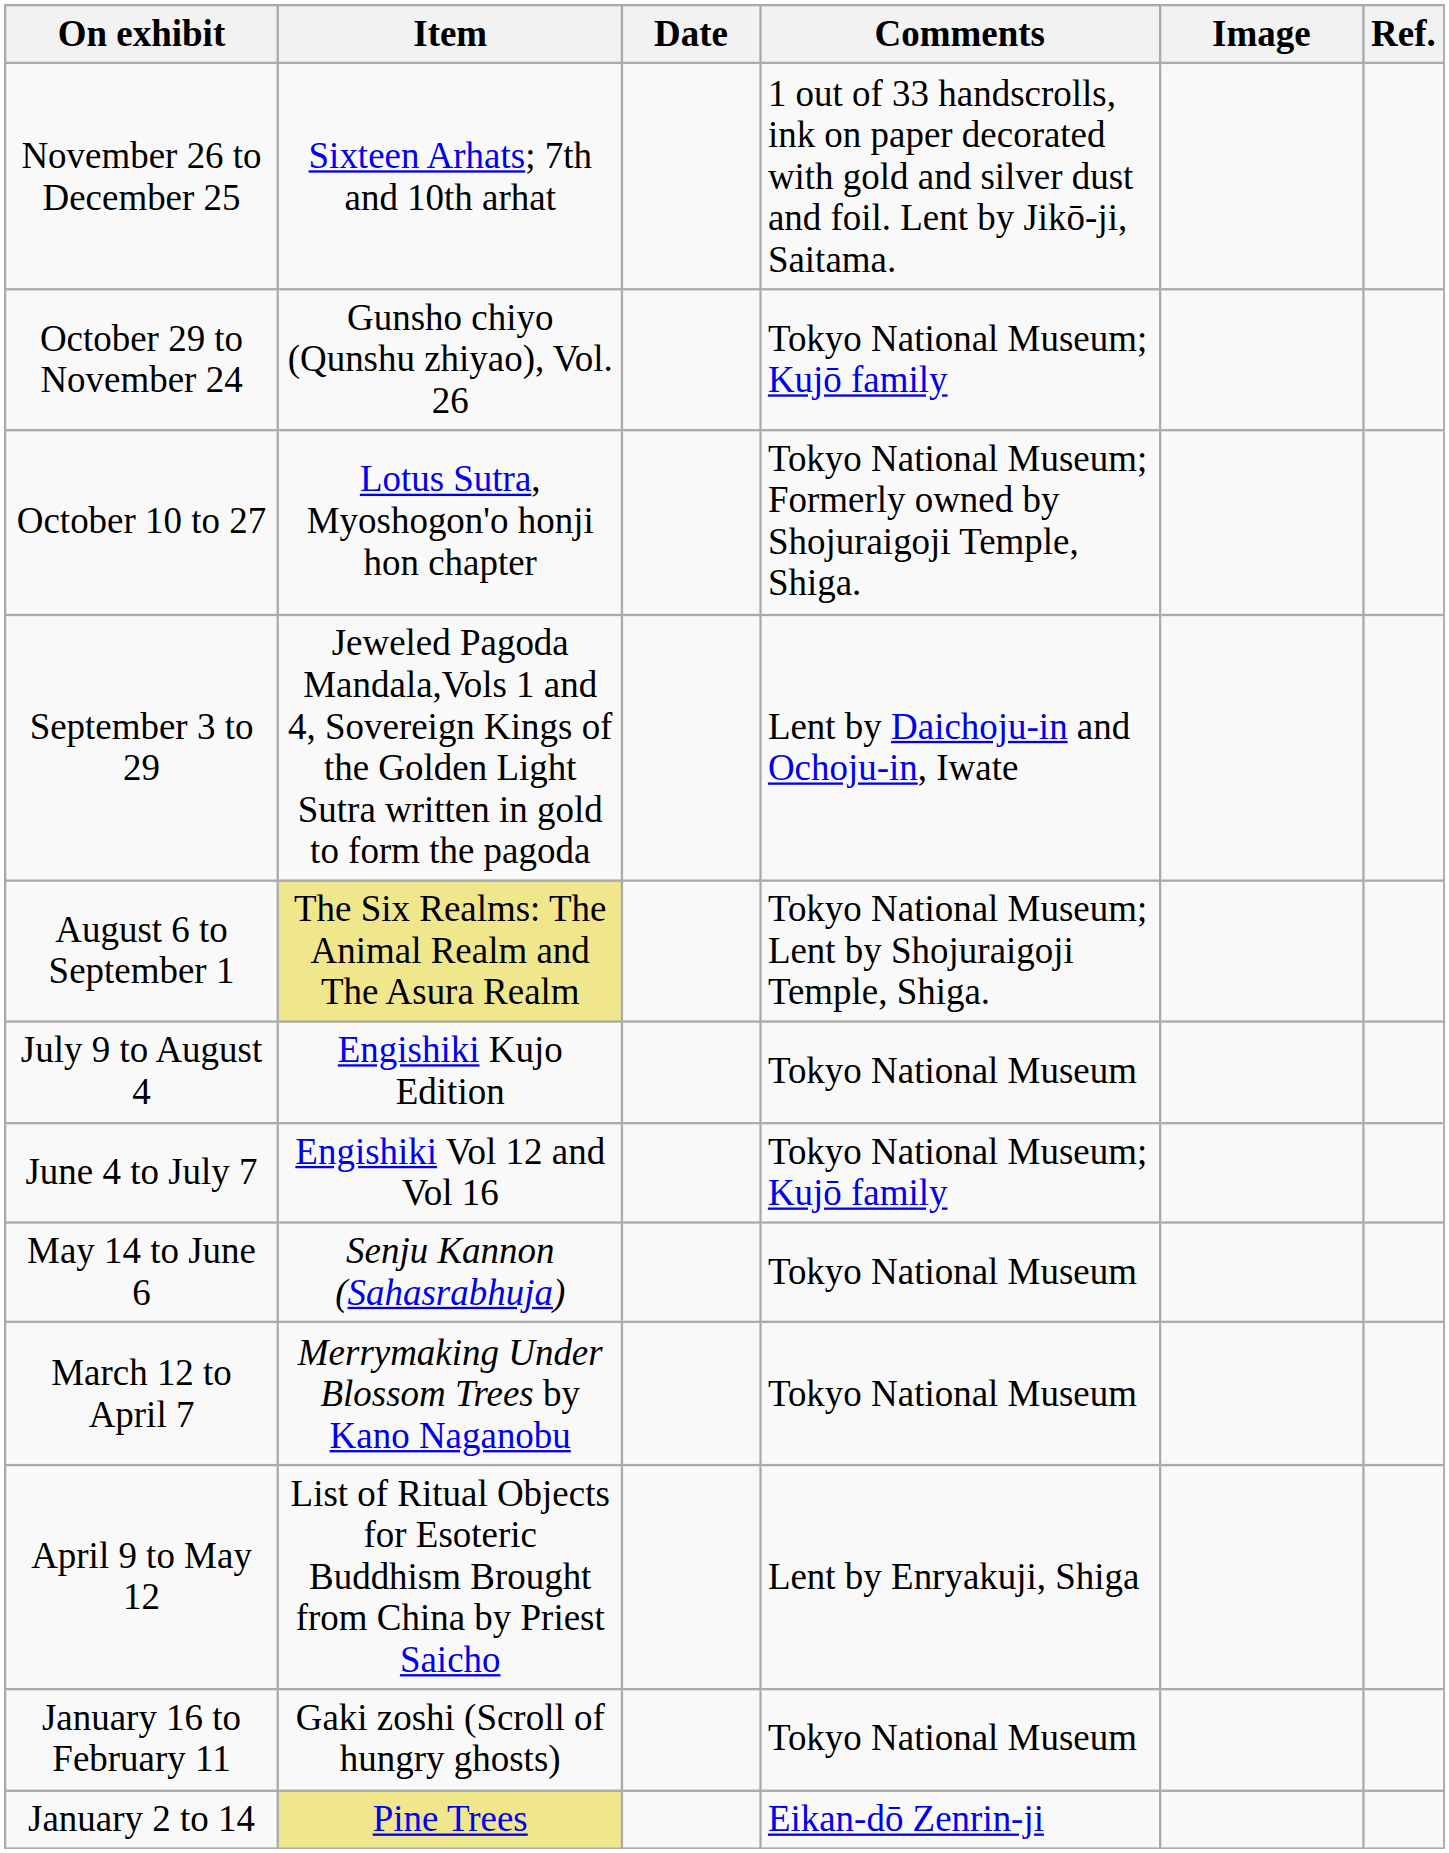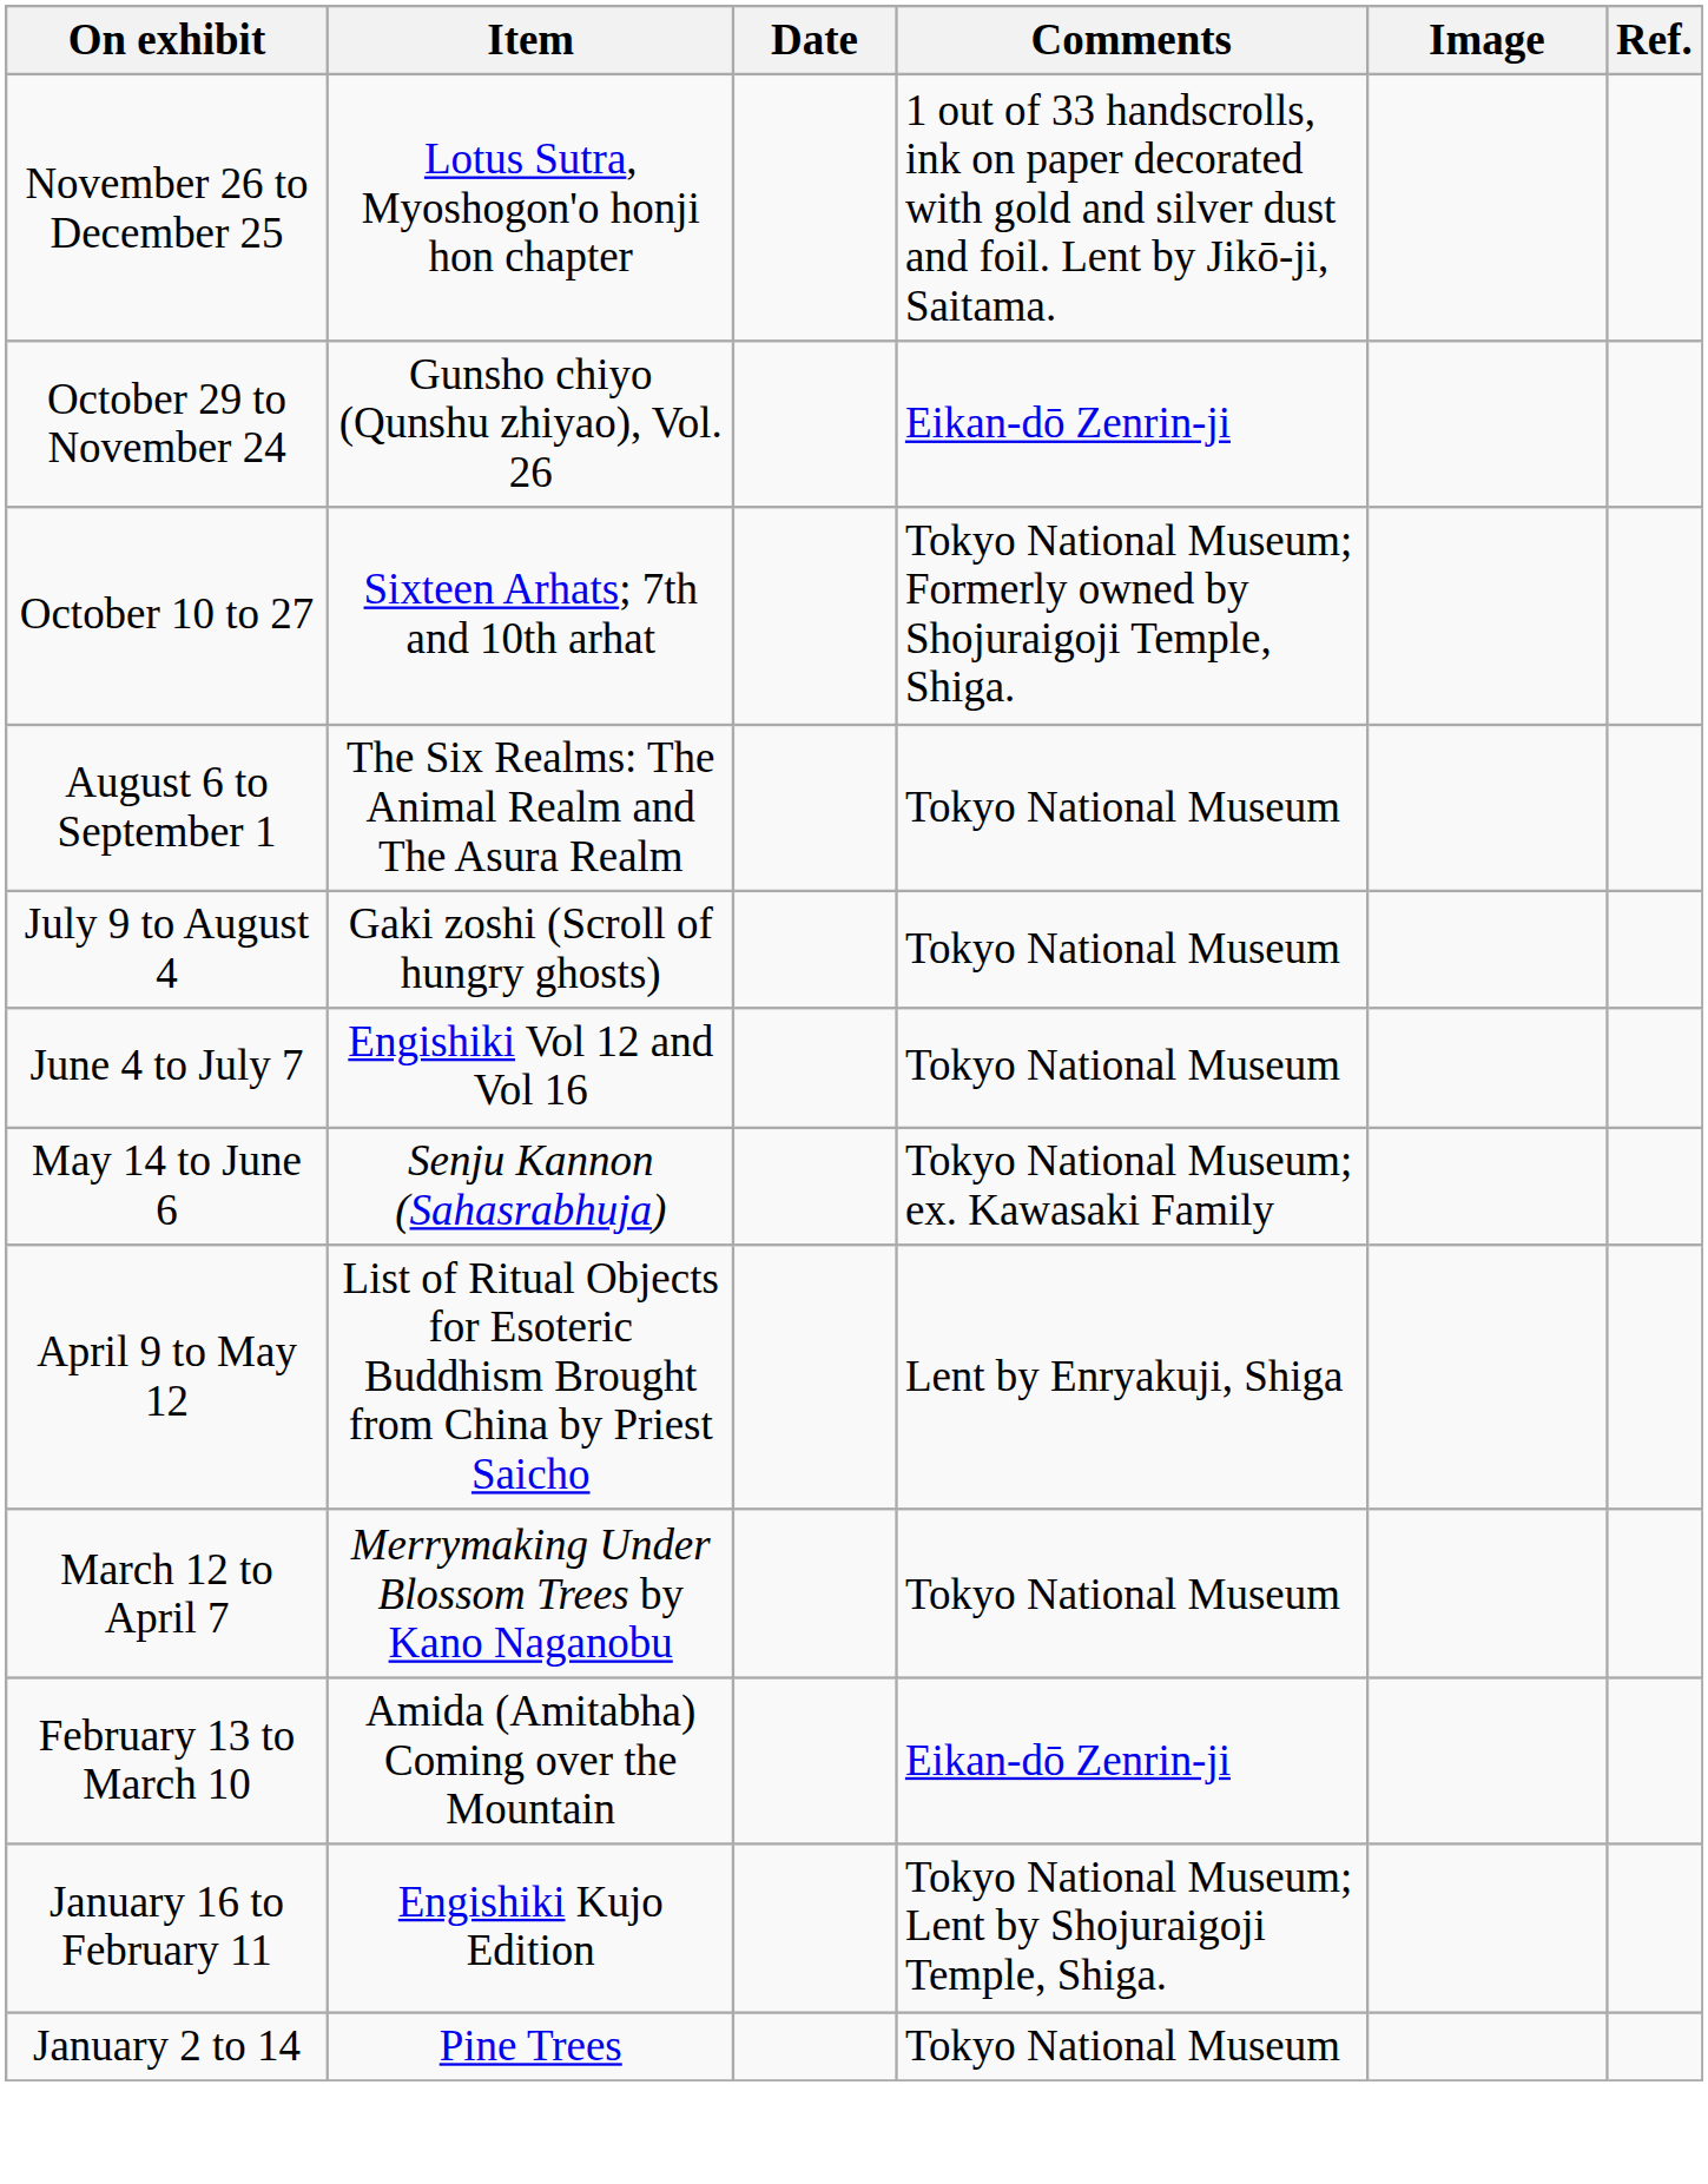 <table class="wikitable sortable"  style="width:100%;">
 <tr>
 <th width="20%" align="center">On exhibit</th>
 <th width="25%" align="center">Item</th>
 <th width="10%" align="center" data-sort-type="number">Date</th>
 <th width="30%" align="left" class="unsortable">Comments</th>
 <th width="20%" align="center" class="unsortable">Image</th>
 <th width="5%" align="center" class="unsortable">Ref.</th>
 </tr>
 <tr>
 <td align="center">November 26 to December 25</td>
-<td align="center"><a href='#'>Sixteen Arhats</a>; 7th and 10th arhat</td>
+<td align="center"><a href='#'>Lotus Sutra</a>, Myoshogon'o honji hon chapter</td>
 <td align="center"></td>
 <td>1 out of 33 handscrolls, ink on paper decorated with gold and silver dust and foil. Lent by Jikō-ji, Saitama.</td>
 <td></td>
 <td></td>
 </tr>
 <tr>
 <td align="center">October 29 to November 24</td>
 <td align="center">Gunsho chiyo (Qunshu zhiyao), Vol. 26</td>
 <td align="center"></td>
-<td>Tokyo National Museum; <a href='#'>Kujō family</a></td>
+<td><a href='#'>Eikan-dō Zenrin-ji</a></td>
 <td></td>
 <td></td>
 </tr>
 <tr>
 <td align="center">October 10 to 27</td>
-<td align="center"><a href='#'>Lotus Sutra</a>, Myoshogon'o honji hon chapter</td>
+<td align="center"><a href='#'>Sixteen Arhats</a>; 7th and 10th arhat</td>
 <td align="center"></td>
 <td>Tokyo National Museum; Formerly owned by Shojuraigoji Temple, Shiga.</td>
 <td> </td>
 <td></td>
 </tr>
 <tr>
-<td align="center">September 3 to 29</td>
-<td align="center">Jeweled Pagoda Mandala,Vols 1 and 4, Sovereign Kings of the Golden Light Sutra written in gold to form the pagoda</td>
+<td align="center">August 6 to September 1</td>
+<td align="center">The Six Realms: The Animal Realm and The Asura Realm</td>
 <td align="center"></td>
-<td>Lent by <a href='#'>Daichoju-in</a> and <a href='#'>Ochoju-in</a>, Iwate</td>
-<td></td>
-<td></td>
-</tr>
-<tr>
-<td align="center">August 6 to September 1</td>
-<td align="center" style="background: khaki;">The Six Realms: The Animal Realm and The Asura Realm</td>
-<td align="center"></td>
-<td>Tokyo National Museum; Lent by Shojuraigoji Temple, Shiga.</td>
+<td>Tokyo National Museum</td>
 <td></td>
 <td></td>
 </tr>
 <tr>
 <td align="center">July 9 to August 4</td>
-<td align="center"><a href='#'>Engishiki</a> Kujo Edition</td>
+<td align="center">Gaki zoshi (Scroll of hungry ghosts)</td>
 <td align="center"></td>
 <td>Tokyo National Museum</td>
 <td></td>
 <td></td>
 </tr>
 <tr>
 <td align="center">June 4 to July 7</td>
 <td align="center"><a href='#'>Engishiki</a> Vol 12 and Vol 16</td>
 <td align="center"></td>
-<td>Tokyo National Museum; <a href='#'>Kujō family</a></td>
+<td>Tokyo National Museum</td>
 <td></td>
 <td></td>
 </tr>
 <tr>
 <td align="center">May 14 to June 6</td>
 <td align="center"><em>Senju Kannon (<a href='#'>Sahasrabhuja</a>)</em></td>
 <td align="center"></td>
-<td>Tokyo National Museum</td>
+<td>Tokyo National Museum; ex. Kawasaki Family</td>
+<td></td>
+<td></td>
+</tr>
+<tr>
+<td align="center">April 9 to May 12</td>
+<td align="center">List of Ritual Objects for Esoteric Buddhism Brought from China by Priest <a href='#'>Saicho</a></td>
+<td align="center"></td>
+<td>Lent by Enryakuji, Shiga</td>
 <td></td>
 <td></td>
 </tr>
 <tr>
 <td align="center">March 12 to April 7</td>
 <td align="center"><em>Merrymaking Under Blossom Trees</em> by <a href='#'>Kano Naganobu</a></td>
 <td align="center"></td>
 <td>Tokyo National Museum</td>
 <td></td>
 <td></td>
 </tr>
 <tr>
-<td align="center">April 9 to May 12</td>
-<td align="center">List of Ritual Objects for Esoteric Buddhism Brought from China by Priest <a href='#'>Saicho</a></td>
+<td align="center">February 13 to March 10</td>
+<td align="center">Amida (Amitabha) Coming over the Mountain</td>
 <td align="center"></td>
-<td>Lent by Enryakuji, Shiga</td>
+<td><a href='#'>Eikan-dō Zenrin-ji</a></td>
 <td></td>
 <td></td>
 </tr>
 <tr>
 <td align="center">January 16 to February 11</td>
-<td align="center">Gaki zoshi (Scroll of hungry ghosts)</td>
+<td align="center"><a href='#'>Engishiki</a> Kujo Edition</td>
+<td align="center"></td>
+<td>Tokyo National Museum; Lent by Shojuraigoji Temple, Shiga.</td>
+<td></td>
+<td></td>
+</tr>
+<tr>
+<td align="center">January 2 to 14</td>
+<td align="center"><a href='#'>Pine Trees</a></td>
 <td align="center"></td>
 <td>Tokyo National Museum</td>
 <td></td>
 <td></td>
 </tr>
-<tr>
-<td align="center">January 2 to 14</td>
-<td align="center" style="background: khaki;"><a href='#'>Pine Trees</a></td>
-<td align="center"></td>
-<td><a href='#'>Eikan-dō Zenrin-ji</a></td>
-<td></td>
-<td></td>
-</tr>
 </table>
